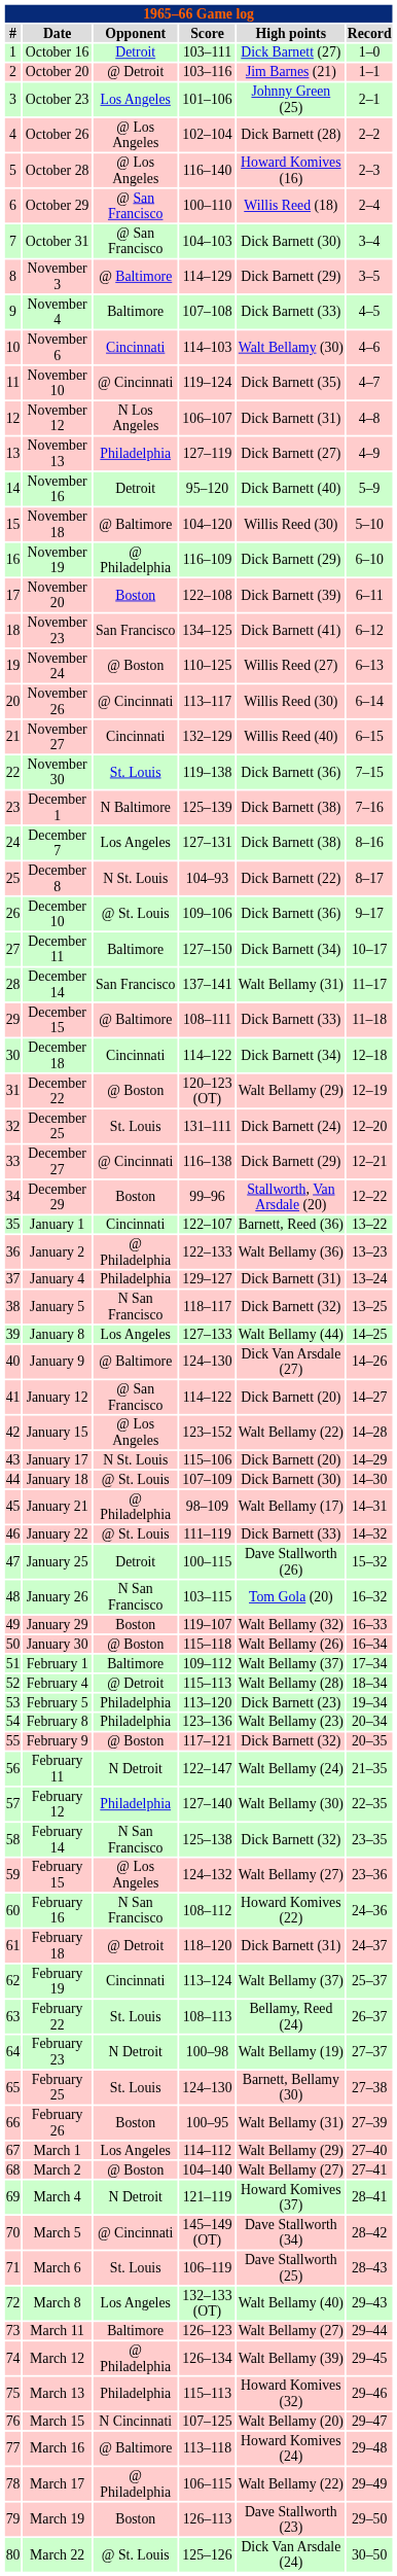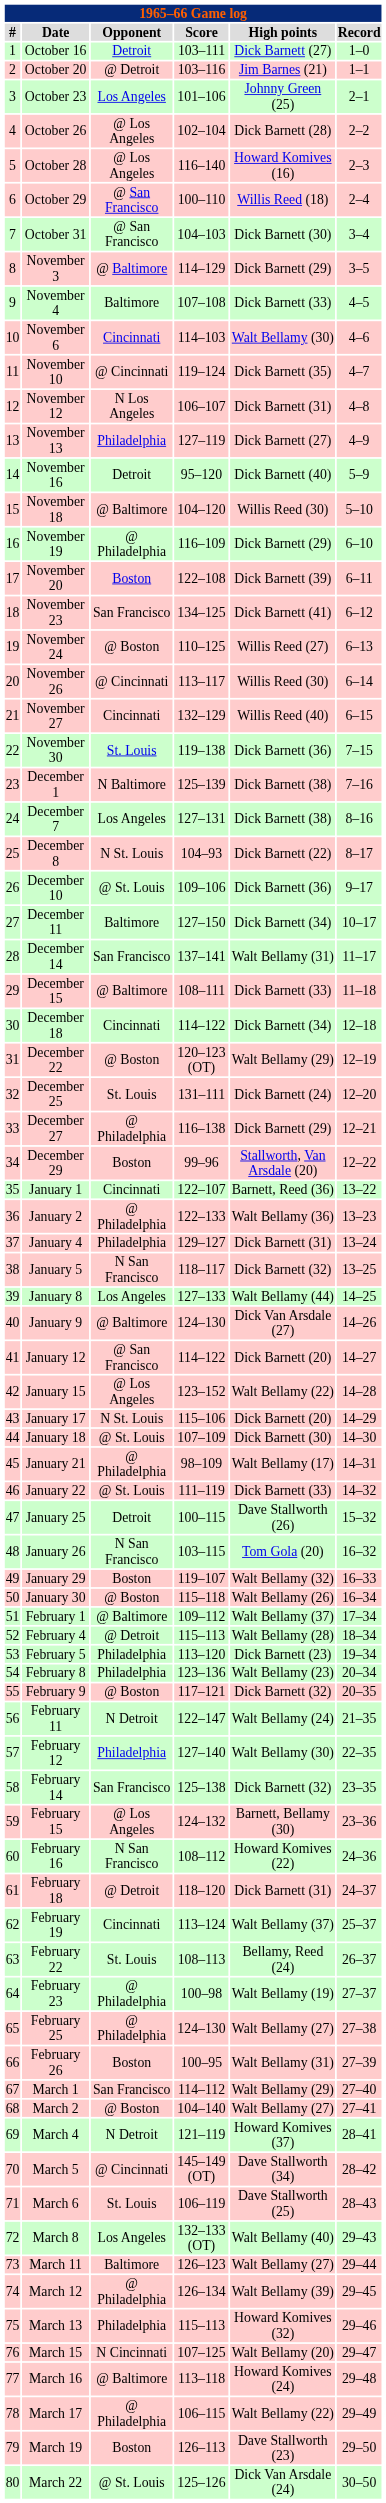 <table class="toccolours collapsible" width=50% style="clear:both; margin:1.5em auto; text-align:center">
 <tr>
 <th colspan=11 style="background:#062A78; color:#FF5F00;">1965–66 Game log</th>
 </tr>
 <tr align="center" bgcolor="#dddddd">
 <td><strong>#</strong></td>
 <td><strong>Date</strong></td>
 <td><strong>Opponent</strong></td>
 <td><strong>Score</strong></td>
 <td><strong>High points</strong></td>
 <td><strong>Record</strong></td>
 </tr>
 <tr align="center" bgcolor="ccffcc">
 <td>1</td>
 <td>October 16</td>
 <td><a href='#'>Detroit</a></td>
 <td>103–111</td>
 <td><a href='#'>Dick Barnett</a> (27)</td>
 <td>1–0</td>
 </tr>
 <tr align="center" bgcolor="ffcccc">
 <td>2</td>
 <td>October 20</td>
 <td>@ Detroit</td>
 <td>103–116</td>
 <td><a href='#'>Jim Barnes</a> (21)</td>
 <td>1–1</td>
 </tr>
 <tr align="center" bgcolor="ccffcc">
 <td>3</td>
 <td>October 23</td>
 <td><a href='#'>Los Angeles</a></td>
 <td>101–106</td>
 <td><a href='#'>Johnny Green</a> (25)</td>
 <td>2–1</td>
 </tr>
 <tr align="center" bgcolor="ffcccc">
 <td>4</td>
 <td>October 26</td>
 <td>@ Los Angeles</td>
 <td>102–104</td>
 <td>Dick Barnett (28)</td>
 <td>2–2</td>
 </tr>
 <tr align="center" bgcolor="ffcccc">
 <td>5</td>
 <td>October 28</td>
 <td>@ Los Angeles</td>
 <td>116–140</td>
 <td><a href='#'>Howard Komives</a> (16)</td>
 <td>2–3</td>
 </tr>
 <tr align="center" bgcolor="ffcccc">
 <td>6</td>
 <td>October 29</td>
 <td>@ <a href='#'>San Francisco</a></td>
 <td>100–110</td>
 <td><a href='#'>Willis Reed</a> (18)</td>
 <td>2–4</td>
 </tr>
 <tr align="center" bgcolor="ccffcc">
 <td>7</td>
 <td>October 31</td>
 <td>@ San Francisco</td>
 <td>104–103</td>
 <td>Dick Barnett (30)</td>
 <td>3–4</td>
 </tr>
 <tr align="center" bgcolor="ffcccc">
 <td>8</td>
 <td>November 3</td>
 <td>@ <a href='#'>Baltimore</a></td>
 <td>114–129</td>
 <td>Dick Barnett (29)</td>
 <td>3–5</td>
 </tr>
 <tr align="center" bgcolor="ccffcc">
 <td>9</td>
 <td>November 4</td>
 <td>Baltimore</td>
 <td>107–108</td>
 <td>Dick Barnett (33)</td>
 <td>4–5</td>
 </tr>
 <tr align="center" bgcolor="ffcccc">
 <td>10</td>
 <td>November 6</td>
 <td><a href='#'>Cincinnati</a></td>
 <td>114–103</td>
 <td><a href='#'>Walt Bellamy</a> (30)</td>
 <td>4–6</td>
 </tr>
 <tr align="center" bgcolor="ffcccc">
 <td>11</td>
 <td>November 10</td>
 <td>@ Cincinnati</td>
 <td>119–124</td>
 <td>Dick Barnett (35)</td>
 <td>4–7</td>
 </tr>
 <tr align="center" bgcolor="ffcccc">
 <td>12</td>
 <td>November 12</td>
 <td>N Los Angeles</td>
 <td>106–107</td>
 <td>Dick Barnett (31)</td>
 <td>4–8</td>
 </tr>
 <tr align="center" bgcolor="ffcccc">
 <td>13</td>
 <td>November 13</td>
 <td><a href='#'>Philadelphia</a></td>
 <td>127–119</td>
 <td>Dick Barnett (27)</td>
 <td>4–9</td>
 </tr>
 <tr align="center" bgcolor="ccffcc">
 <td>14</td>
 <td>November 16</td>
 <td>Detroit</td>
 <td>95–120</td>
 <td>Dick Barnett (40)</td>
 <td>5–9</td>
 </tr>
 <tr align="center" bgcolor="ffcccc">
 <td>15</td>
 <td>November 18</td>
 <td>@ Baltimore</td>
 <td>104–120</td>
 <td>Willis Reed (30)</td>
 <td>5–10</td>
 </tr>
 <tr align="center" bgcolor="ccffcc">
 <td>16</td>
 <td>November 19</td>
 <td>@ Philadelphia</td>
 <td>116–109</td>
 <td>Dick Barnett (29)</td>
 <td>6–10</td>
 </tr>
 <tr align="center" bgcolor="ffcccc">
 <td>17</td>
 <td>November 20</td>
 <td><a href='#'>Boston</a></td>
 <td>122–108</td>
 <td>Dick Barnett (39)</td>
 <td>6–11</td>
 </tr>
 <tr align="center" bgcolor="ffcccc">
 <td>18</td>
 <td>November 23</td>
 <td>San Francisco</td>
 <td>134–125</td>
 <td>Dick Barnett (41)</td>
 <td>6–12</td>
 </tr>
 <tr align="center" bgcolor="ffcccc">
 <td>19</td>
 <td>November 24</td>
 <td>@ Boston</td>
 <td>110–125</td>
 <td>Willis Reed (27)</td>
 <td>6–13</td>
 </tr>
 <tr align="center" bgcolor="ffcccc">
 <td>20</td>
 <td>November 26</td>
 <td>@ Cincinnati</td>
 <td>113–117</td>
 <td>Willis Reed (30)</td>
 <td>6–14</td>
 </tr>
 <tr align="center" bgcolor="ffcccc">
 <td>21</td>
 <td>November 27</td>
 <td>Cincinnati</td>
 <td>132–129</td>
 <td>Willis Reed (40)</td>
 <td>6–15</td>
 </tr>
 <tr align="center" bgcolor="ccffcc">
 <td>22</td>
 <td>November 30</td>
 <td><a href='#'>St. Louis</a></td>
 <td>119–138</td>
 <td>Dick Barnett (36)</td>
 <td>7–15</td>
 </tr>
 <tr align="center" bgcolor="ffcccc">
 <td>23</td>
 <td>December 1</td>
 <td>N Baltimore</td>
 <td>125–139</td>
 <td>Dick Barnett (38)</td>
 <td>7–16</td>
 </tr>
 <tr align="center" bgcolor="ccffcc">
 <td>24</td>
 <td>December 7</td>
 <td>Los Angeles</td>
 <td>127–131</td>
 <td>Dick Barnett (38)</td>
 <td>8–16</td>
 </tr>
 <tr align="center" bgcolor="ffcccc">
 <td>25</td>
 <td>December 8</td>
 <td>N St. Louis</td>
 <td>104–93</td>
 <td>Dick Barnett (22)</td>
 <td>8–17</td>
 </tr>
 <tr align="center" bgcolor="ccffcc">
 <td>26</td>
 <td>December 10</td>
 <td>@ St. Louis</td>
 <td>109–106</td>
 <td>Dick Barnett (36)</td>
 <td>9–17</td>
 </tr>
 <tr align="center" bgcolor="ccffcc">
 <td>27</td>
 <td>December 11</td>
 <td>Baltimore</td>
 <td>127–150</td>
 <td>Dick Barnett (34)</td>
 <td>10–17</td>
 </tr>
 <tr align="center" bgcolor="ccffcc">
 <td>28</td>
 <td>December 14</td>
 <td>San Francisco</td>
 <td>137–141</td>
 <td>Walt Bellamy (31)</td>
 <td>11–17</td>
 </tr>
 <tr align="center" bgcolor="ffcccc">
 <td>29</td>
 <td>December 15</td>
 <td>@ Baltimore</td>
 <td>108–111</td>
 <td>Dick Barnett (33)</td>
 <td>11–18</td>
 </tr>
 <tr align="center" bgcolor="ccffcc">
 <td>30</td>
 <td>December 18</td>
 <td>Cincinnati</td>
 <td>114–122</td>
 <td>Dick Barnett (34)</td>
 <td>12–18</td>
 </tr>
 <tr align="center" bgcolor="ffcccc">
 <td>31</td>
 <td>December 22</td>
 <td>@ Boston</td>
 <td>120–123 (OT)</td>
 <td>Walt Bellamy (29)</td>
 <td>12–19</td>
 </tr>
 <tr align="center" bgcolor="ffcccc">
 <td>32</td>
 <td>December 25</td>
 <td>St. Louis</td>
 <td>131–111</td>
 <td>Dick Barnett (24)</td>
 <td>12–20</td>
 </tr>
 <tr align="center" bgcolor="ffcccc">
 <td>33</td>
 <td>December 27</td>
-<td>@ Cincinnati</td>
+<td>@ Philadelphia</td>
 <td>116–138</td>
 <td>Dick Barnett (29)</td>
 <td>12–21</td>
 </tr>
 <tr align="center" bgcolor="ffcccc">
 <td>34</td>
 <td>December 29</td>
 <td>Boston</td>
 <td>99–96</td>
 <td><a href='#'>Stallworth</a>, <a href='#'>Van Arsdale</a> (20)</td>
 <td>12–22</td>
 </tr>
 <tr align="center" bgcolor="ccffcc">
 <td>35</td>
 <td>January 1</td>
 <td>Cincinnati</td>
 <td>122–107</td>
 <td>Barnett, Reed (36)</td>
 <td>13–22</td>
 </tr>
 <tr align="center" bgcolor="ffcccc">
 <td>36</td>
 <td>January 2</td>
 <td>@ Philadelphia</td>
 <td>122–133</td>
 <td>Walt Bellamy (36)</td>
 <td>13–23</td>
 </tr>
 <tr align="center" bgcolor="ffcccc">
 <td>37</td>
 <td>January 4</td>
 <td>Philadelphia</td>
 <td>129–127</td>
 <td>Dick Barnett (31)</td>
 <td>13–24</td>
 </tr>
 <tr align="center" bgcolor="ffcccc">
 <td>38</td>
 <td>January 5</td>
 <td>N San Francisco</td>
 <td>118–117</td>
 <td>Dick Barnett (32)</td>
 <td>13–25</td>
 </tr>
 <tr align="center" bgcolor="ccffcc">
 <td>39</td>
 <td>January 8</td>
 <td>Los Angeles</td>
 <td>127–133</td>
 <td>Walt Bellamy (44)</td>
 <td>14–25</td>
 </tr>
 <tr align="center" bgcolor="ffcccc">
 <td>40</td>
 <td>January 9</td>
 <td>@ Baltimore</td>
 <td>124–130</td>
 <td>Dick Van Arsdale (27)</td>
 <td>14–26</td>
 </tr>
 <tr align="center" bgcolor="ffcccc">
 <td>41</td>
 <td>January 12</td>
 <td>@ San Francisco</td>
 <td>114–122</td>
 <td>Dick Barnett (20)</td>
 <td>14–27</td>
 </tr>
 <tr align="center" bgcolor="ffcccc">
 <td>42</td>
 <td>January 15</td>
 <td>@ Los Angeles</td>
 <td>123–152</td>
 <td>Walt Bellamy (22)</td>
 <td>14–28</td>
 </tr>
 <tr align="center" bgcolor="ffcccc">
 <td>43</td>
 <td>January 17</td>
 <td>N St. Louis</td>
 <td>115–106</td>
 <td>Dick Barnett (20)</td>
 <td>14–29</td>
 </tr>
 <tr align="center" bgcolor="ffcccc">
 <td>44</td>
 <td>January 18</td>
 <td>@ St. Louis</td>
 <td>107–109</td>
 <td>Dick Barnett (30)</td>
 <td>14–30</td>
 </tr>
 <tr align="center" bgcolor="ffcccc">
 <td>45</td>
 <td>January 21</td>
 <td>@ Philadelphia</td>
 <td>98–109</td>
 <td>Walt Bellamy (17)</td>
 <td>14–31</td>
 </tr>
 <tr align="center" bgcolor="ffcccc">
 <td>46</td>
 <td>January 22</td>
 <td>@ St. Louis</td>
 <td>111–119</td>
 <td>Dick Barnett (33)</td>
 <td>14–32</td>
 </tr>
 <tr align="center" bgcolor="ccffcc">
 <td>47</td>
 <td>January 25</td>
 <td>Detroit</td>
 <td>100–115</td>
 <td>Dave Stallworth (26)</td>
 <td>15–32</td>
 </tr>
 <tr align="center" bgcolor="ccffcc">
 <td>48</td>
 <td>January 26</td>
 <td>N San Francisco</td>
 <td>103–115</td>
 <td><a href='#'>Tom Gola</a> (20)</td>
 <td>16–32</td>
 </tr>
 <tr align="center" bgcolor="ffcccc">
 <td>49</td>
 <td>January 29</td>
 <td>Boston</td>
 <td>119–107</td>
 <td>Walt Bellamy (32)</td>
 <td>16–33</td>
 </tr>
 <tr align="center" bgcolor="ffcccc">
 <td>50</td>
 <td>January 30</td>
 <td>@ Boston</td>
 <td>115–118</td>
 <td>Walt Bellamy (26)</td>
 <td>16–34</td>
 </tr>
 <tr align="center" bgcolor="ccffcc">
 <td>51</td>
 <td>February 1</td>
-<td>Baltimore</td>
+<td>@ Baltimore</td>
 <td>109–112</td>
 <td>Walt Bellamy (37)</td>
 <td>17–34</td>
 </tr>
 <tr align="center" bgcolor="ccffcc">
 <td>52</td>
 <td>February 4</td>
 <td>@ Detroit</td>
 <td>115–113</td>
 <td>Walt Bellamy (28)</td>
 <td>18–34</td>
 </tr>
 <tr align="center" bgcolor="ccffcc">
 <td>53</td>
 <td>February 5</td>
 <td>Philadelphia</td>
 <td>113–120</td>
 <td>Dick Barnett (23)</td>
 <td>19–34</td>
 </tr>
 <tr align="center" bgcolor="ccffcc">
 <td>54</td>
 <td>February 8</td>
 <td>Philadelphia</td>
 <td>123–136</td>
 <td>Walt Bellamy (23)</td>
 <td>20–34</td>
 </tr>
 <tr align="center" bgcolor="ffcccc">
 <td>55</td>
 <td>February 9</td>
 <td>@ Boston</td>
 <td>117–121</td>
 <td>Dick Barnett (32)</td>
 <td>20–35</td>
 </tr>
 <tr align="center" bgcolor="ccffcc">
 <td>56</td>
 <td>February 11</td>
 <td>N Detroit</td>
 <td>122–147</td>
 <td>Walt Bellamy (24)</td>
 <td>21–35</td>
 </tr>
 <tr align="center" bgcolor="ccffcc">
 <td>57</td>
 <td>February 12</td>
 <td><a href='#'>Philadelphia</a></td>
 <td>127–140</td>
 <td>Walt Bellamy (30)</td>
 <td>22–35</td>
 </tr>
 <tr align="center" bgcolor="ccffcc">
 <td>58</td>
 <td>February 14</td>
-<td>N San Francisco</td>
+<td>San Francisco</td>
 <td>125–138</td>
 <td>Dick Barnett (32)</td>
 <td>23–35</td>
 </tr>
 <tr align="center" bgcolor="ffcccc">
 <td>59</td>
 <td>February 15</td>
 <td>@ Los Angeles</td>
 <td>124–132</td>
-<td>Walt Bellamy (27)</td>
+<td>Barnett, Bellamy (30)</td>
 <td>23–36</td>
 </tr>
 <tr align="center" bgcolor="ccffcc">
 <td>60</td>
 <td>February 16</td>
 <td>N San Francisco</td>
 <td>108–112</td>
 <td>Howard Komives (22)</td>
 <td>24–36</td>
 </tr>
 <tr align="center" bgcolor="ffcccc">
 <td>61</td>
 <td>February 18</td>
 <td>@ Detroit</td>
 <td>118–120</td>
 <td>Dick Barnett (31)</td>
 <td>24–37</td>
 </tr>
 <tr align="center" bgcolor="ccffcc">
 <td>62</td>
 <td>February 19</td>
 <td>Cincinnati</td>
 <td>113–124</td>
 <td>Walt Bellamy (37)</td>
 <td>25–37</td>
 </tr>
 <tr align="center" bgcolor="ccffcc">
 <td>63</td>
 <td>February 22</td>
 <td>St. Louis</td>
 <td>108–113</td>
 <td>Bellamy, Reed (24)</td>
 <td>26–37</td>
 </tr>
 <tr align="center" bgcolor="ccffcc">
 <td>64</td>
 <td>February 23</td>
-<td>N Detroit</td>
+<td>@ Philadelphia</td>
 <td>100–98</td>
 <td>Walt Bellamy (19)</td>
 <td>27–37</td>
 </tr>
 <tr align="center" bgcolor="ffcccc">
 <td>65</td>
 <td>February 25</td>
-<td>St. Louis</td>
+<td>@ Philadelphia</td>
 <td>124–130</td>
-<td>Barnett, Bellamy (30)</td>
+<td>Walt Bellamy (27)</td>
 <td>27–38</td>
 </tr>
 <tr align="center" bgcolor="ffcccc">
 <td>66</td>
 <td>February 26</td>
 <td>Boston</td>
 <td>100–95</td>
 <td>Walt Bellamy (31)</td>
 <td>27–39</td>
 </tr>
 <tr align="center" bgcolor="ffcccc">
 <td>67</td>
 <td>March 1</td>
-<td>Los Angeles</td>
+<td>San Francisco</td>
 <td>114–112</td>
 <td>Walt Bellamy (29)</td>
 <td>27–40</td>
 </tr>
 <tr align="center" bgcolor="ffcccc">
 <td>68</td>
 <td>March 2</td>
 <td>@ Boston</td>
 <td>104–140</td>
 <td>Walt Bellamy (27)</td>
 <td>27–41</td>
 </tr>
 <tr align="center" bgcolor="ccffcc">
 <td>69</td>
 <td>March 4</td>
 <td>N Detroit</td>
 <td>121–119</td>
 <td>Howard Komives (37)</td>
 <td>28–41</td>
 </tr>
 <tr align="center" bgcolor="ffcccc">
 <td>70</td>
 <td>March 5</td>
 <td>@ Cincinnati</td>
 <td>145–149 (OT)</td>
 <td>Dave Stallworth (34)</td>
 <td>28–42</td>
 </tr>
 <tr align="center" bgcolor="ffcccc">
 <td>71</td>
 <td>March 6</td>
 <td>St. Louis</td>
 <td>106–119</td>
 <td>Dave Stallworth (25)</td>
 <td>28–43</td>
 </tr>
 <tr align="center" bgcolor="ccffcc">
 <td>72</td>
 <td>March 8</td>
 <td>Los Angeles</td>
 <td>132–133 (OT)</td>
 <td>Walt Bellamy (40)</td>
 <td>29–43</td>
 </tr>
 <tr align="center" bgcolor="ffcccc">
 <td>73</td>
 <td>March 11</td>
 <td>Baltimore</td>
 <td>126–123</td>
 <td>Walt Bellamy (27)</td>
 <td>29–44</td>
 </tr>
 <tr align="center" bgcolor="ffcccc">
 <td>74</td>
 <td>March 12</td>
 <td>@ Philadelphia</td>
 <td>126–134</td>
 <td>Walt Bellamy (39)</td>
 <td>29–45</td>
 </tr>
 <tr align="center" bgcolor="ffcccc">
 <td>75</td>
 <td>March 13</td>
 <td>Philadelphia</td>
 <td>115–113</td>
 <td>Howard Komives (32)</td>
 <td>29–46</td>
 </tr>
 <tr align="center" bgcolor="ffcccc">
 <td>76</td>
 <td>March 15</td>
 <td>N Cincinnati</td>
 <td>107–125</td>
 <td>Walt Bellamy (20)</td>
 <td>29–47</td>
 </tr>
 <tr align="center" bgcolor="ffcccc">
 <td>77</td>
 <td>March 16</td>
 <td>@ Baltimore</td>
 <td>113–118</td>
 <td>Howard Komives (24)</td>
 <td>29–48</td>
 </tr>
 <tr align="center" bgcolor="ffcccc">
 <td>78</td>
 <td>March 17</td>
 <td>@ Philadelphia</td>
 <td>106–115</td>
 <td>Walt Bellamy (22)</td>
 <td>29–49</td>
 </tr>
 <tr align="center" bgcolor="ffcccc">
 <td>79</td>
 <td>March 19</td>
 <td>Boston</td>
 <td>126–113</td>
 <td>Dave Stallworth (23)</td>
 <td>29–50</td>
 </tr>
 <tr align="center" bgcolor="ccffcc">
 <td>80</td>
 <td>March 22</td>
 <td>@ St. Louis</td>
 <td>125–126</td>
 <td>Dick Van Arsdale (24)</td>
 <td>30–50</td>
 </tr>
 </table>
